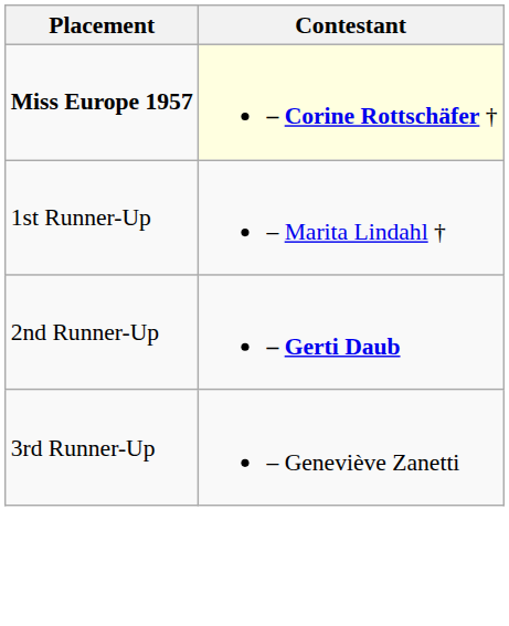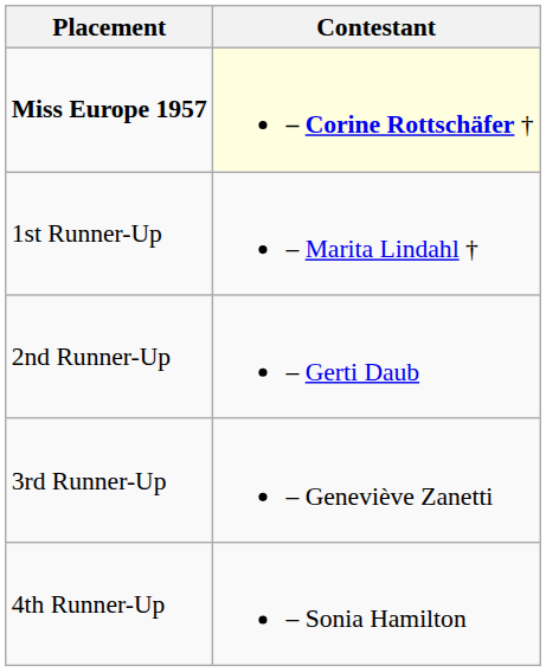 <table class="wikitable sortable" style="font-size: 95%;">
 <tr>
 <th>Placement</th>
 <th>Contestant</th>
 </tr>
 <tr>
 <td><strong>Miss Europe 1957</strong></td>
 <td style="background: lightyellow;"><br><ul><li><strong> – <a href='#'>Corine Rottschäfer</a></strong> † </li></ul></td>
 </tr>
 <tr>
 <td>1st Runner-Up</td>
 <td><br><ul><li> – <a href='#'>Marita Lindahl</a> †</li></ul></td>
 </tr>
 <tr>
 <td>2nd Runner-Up</td>
-<td><strong><br><ul><li> – <a href='#'>Gerti Daub</a></li></ul></strong></td>
+<td><br><ul><li> – <a href='#'>Gerti Daub</a></li></ul></td>
 </tr>
 <tr>
 <td>3rd Runner-Up</td>
 <td><br><ul><li> – Geneviève Zanetti</li></ul></td>
 </tr>
+<tr>
+<td>4th Runner-Up</td>
+<td><br><ul><li> – Sonia Hamilton</li></ul></td>
+</tr>
 </table>
